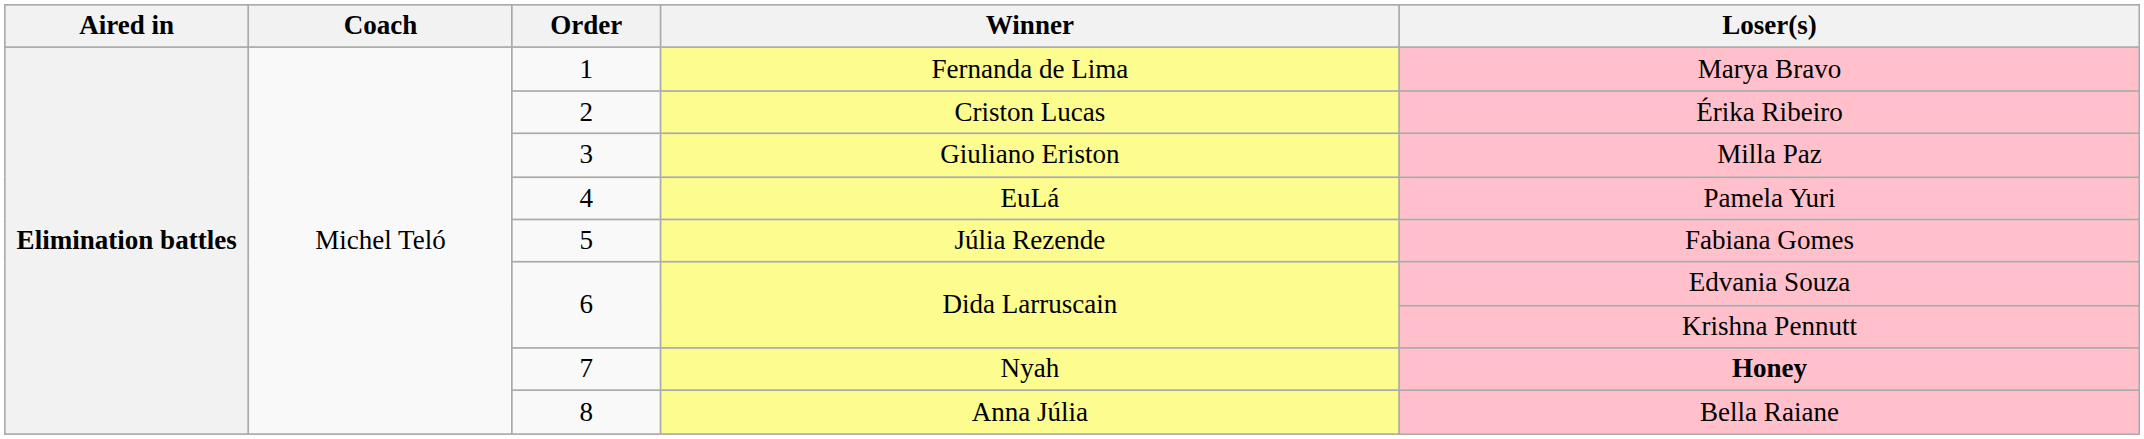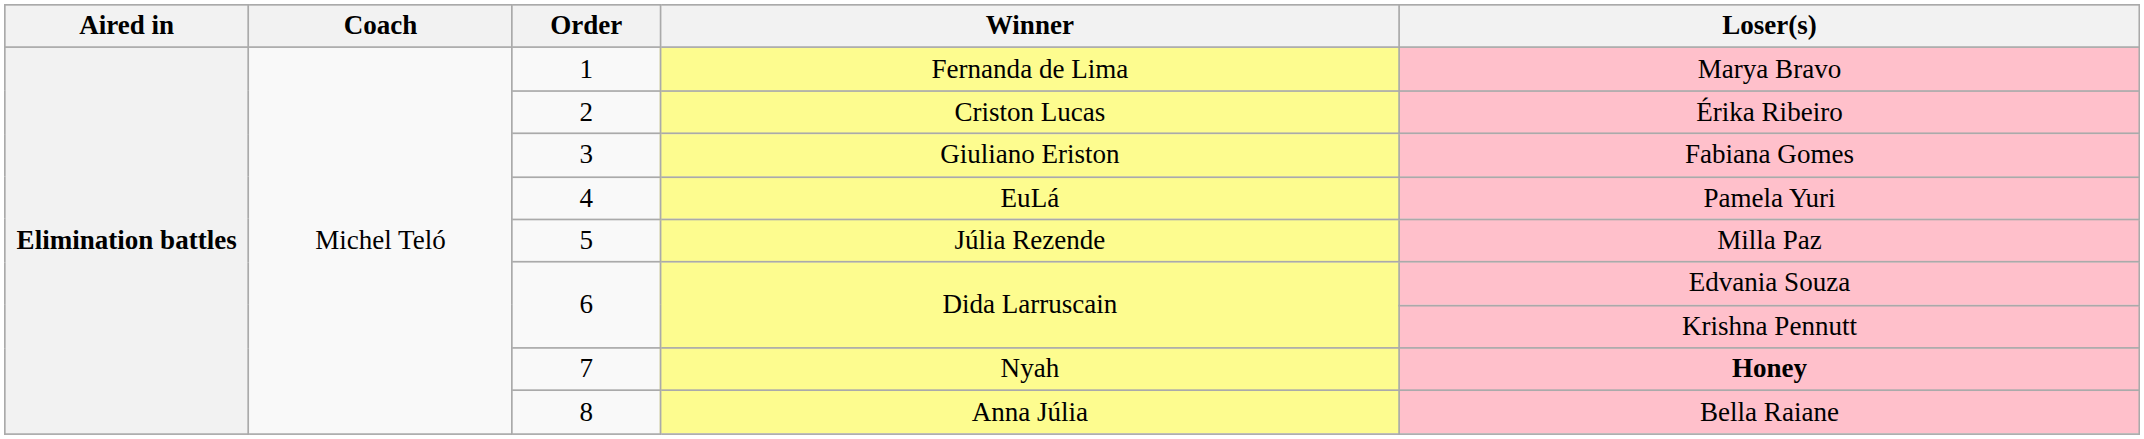 <table class="wikitable" style="text-align: center; width:100%">
 <tr>
 <th style="width:03%">Aired in</th>
 <th style="width:05%">Coach</th>
 <th style="width:02%">Order</th>
 <th style="width:14%">Winner</th>
 <th style="width:14%">Loser(s)</th>
 </tr>
 <tr>
 <th rowspan="9">Elimination battles </th>
 <td rowspan="9">Michel Teló</td>
 <td>1</td>
 <td style="background:#fdfc8f">Fernanda de Lima</td>
 <td style="background: pink">Marya Bravo</td>
 </tr>
 <tr>
 <td>2</td>
 <td style="background:#fdfc8f">Criston Lucas</td>
 <td style="background: pink">Érika Ribeiro</td>
 </tr>
 <tr>
 <td>3</td>
 <td style="background:#fdfc8f">Giuliano Eriston</td>
-<td style="background: pink">Milla Paz</td>
+<td style="background: pink">Fabiana Gomes</td>
 </tr>
 <tr>
 <td>4</td>
 <td style="background:#fdfc8f">EuLá</td>
 <td style="background: pink">Pamela Yuri</td>
 </tr>
 <tr>
 <td>5</td>
 <td style="background:#fdfc8f">Júlia Rezende</td>
-<td style="background: pink">Fabiana Gomes</td>
+<td style="background: pink">Milla Paz</td>
 </tr>
 <tr>
 <td rowspan="2">6</td>
 <td rowspan="2" style="background:#fdfc8f">Dida Larruscain</td>
 <td style="background: pink">Edvania Souza</td>
 </tr>
 <tr>
 <td style="background: pink">Krishna Pennutt</td>
 </tr>
 <tr>
 <td>7</td>
 <td style="background:#fdfc8f">Nyah</td>
 <td style="background: pink"><strong>Honey</strong></td>
 </tr>
 <tr>
 <td>8</td>
 <td style="background:#fdfc8f">Anna Júlia</td>
 <td style="background: pink">Bella Raiane</td>
 </tr>
 </table>
